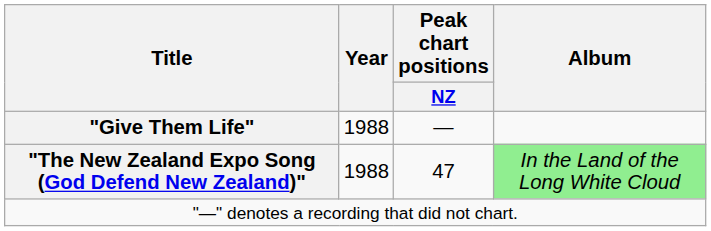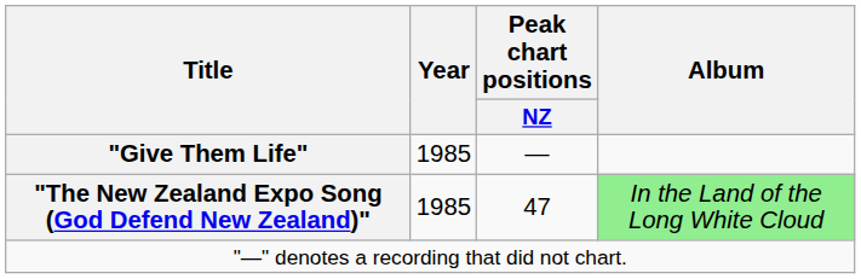 <table class="wikitable plainrowheaders" style="text-align:center;">
 <tr>
 <th scope="col" rowspan="2" style="width:16em;">Title</th>
 <th scope="col" rowspan="2" style="width:1em;">Year</th>
 <th scope="col" colspan="1">Peak chart positions</th>
 <th scope="col" rowspan="2" style="width:10em;">Album</th>
 </tr>
 <tr>
 <th scope="col" style="width:3em;font-size:90%;"><a href='#'>NZ</a><br></th>
 </tr>
 <tr>
 <th scope="row">"Give Them Life"<br></th>
-<td>1988</td>
+<td>1985</td>
 <td>—</td>
 <td></td>
 </tr>
 <tr>
 <th scope="row">"The New Zealand Expo Song (<a href='#'>God Defend New Zealand</a>)"<br></th>
-<td>1988</td>
+<td>1985</td>
 <td>47</td>
 <td style="background: lightgreen;"><em>In the Land of the Long White Cloud</em></td>
 </tr>
 <tr>
 <td colspan="8" style="font-size:85%;">"—" denotes a recording that did not chart.</td>
 </tr>
 </table>
